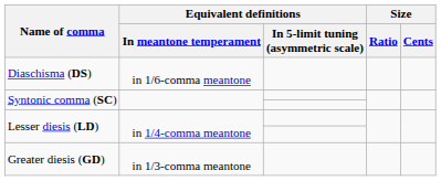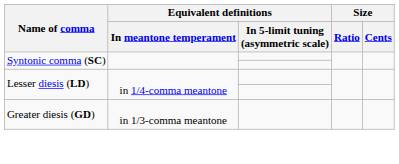 <table class="wikitable">
 <tr>
 <th rowspan="2">Name of <a href='#'>comma</a></th>
 <th colspan="2">Equivalent definitions</th>
 <th colspan="2">Size</th>
 </tr>
 <tr>
 <th>In <a href='#'>meantone temperament</a></th>
 <th>In 5-limit tuning<br>(asymmetric scale)</th>
 <th><a href='#'>Ratio</a></th>
 <th><a href='#'>Cents</a></th>
-</tr>
-<tr>
-<td><a href='#'>Diaschisma</a> (<strong>DS</strong>)</td>
-<td align=center><br>in 1/6-comma <a href='#'>meantone</a></td>
-<td></td>
-<td align=center></td>
-<td></td>
 </tr>
 <tr>
 <td rowspan="2"><a href='#'>Syntonic comma</a> (<strong>SC</strong>)</td>
 <td rowspan="2" align=center></td>
 <td></td>
 <td rowspan="2" align=center></td>
 <td rowspan="2"></td>
 </tr>
 <tr>
 <td></td>
 </tr>
 <tr>
 <td rowspan="2">Lesser <a href='#'>diesis</a> (<strong>LD</strong>)</td>
 <td rowspan="2" align=center><br>in <a href='#'>1/4-comma meantone</a></td>
 <td></td>
 <td rowspan="2" align=center></td>
 <td rowspan="2"></td>
 </tr>
 <tr>
 <td></td>
 </tr>
 <tr>
 <td>Greater diesis (<strong>GD</strong>)</td>
 <td align=center><br>in 1/3-comma meantone</td>
 <td></td>
 <td align=center></td>
 <td rowspan="2"></td>
 </tr>
 </table>
